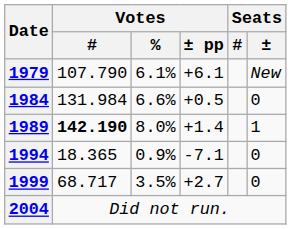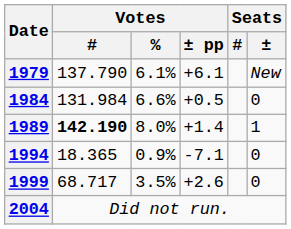 <table class="wikitable">
 <tr>
 <th rowspan="2">Date</th>
 <th colspan="3">Votes</th>
 <th colspan="2">Seats</th>
 </tr>
 <tr>
 <th>#</th>
 <th>%</th>
 <th>± pp</th>
 <th>#</th>
 <th>±</th>
 </tr>
 <tr>
 <th><a href='#'>1979</a></th>
-<td>107.790</td>
+<td>137.790</td>
 <td>6.1%</td>
 <td>+6.1</td>
 <td></td>
 <td><em>New</em></td>
 </tr>
 <tr>
 <th><a href='#'>1984</a></th>
 <td>131.984</td>
 <td>6.6%</td>
 <td>+0.5</td>
 <td></td>
 <td> 0</td>
 </tr>
 <tr>
 <th><a href='#'>1989</a></th>
 <td><strong>142.190</strong></td>
 <td>8.0%</td>
 <td>+1.4</td>
 <td></td>
 <td> 1</td>
 </tr>
 <tr>
 <th><a href='#'>1994</a></th>
 <td>18.365</td>
 <td>0.9%</td>
 <td>-7.1</td>
 <td></td>
 <td> 0</td>
 </tr>
 <tr>
 <th><a href='#'>1999</a></th>
 <td>68.717</td>
 <td>3.5%</td>
-<td>+2.7</td>
+<td>+2.6</td>
 <td></td>
 <td> 0</td>
 </tr>
 <tr>
 <th><a href='#'>2004</a></th>
 <td colspan="5" style="text-align:center;"><em>Did not run.</em></td>
 </tr>
 </table>
